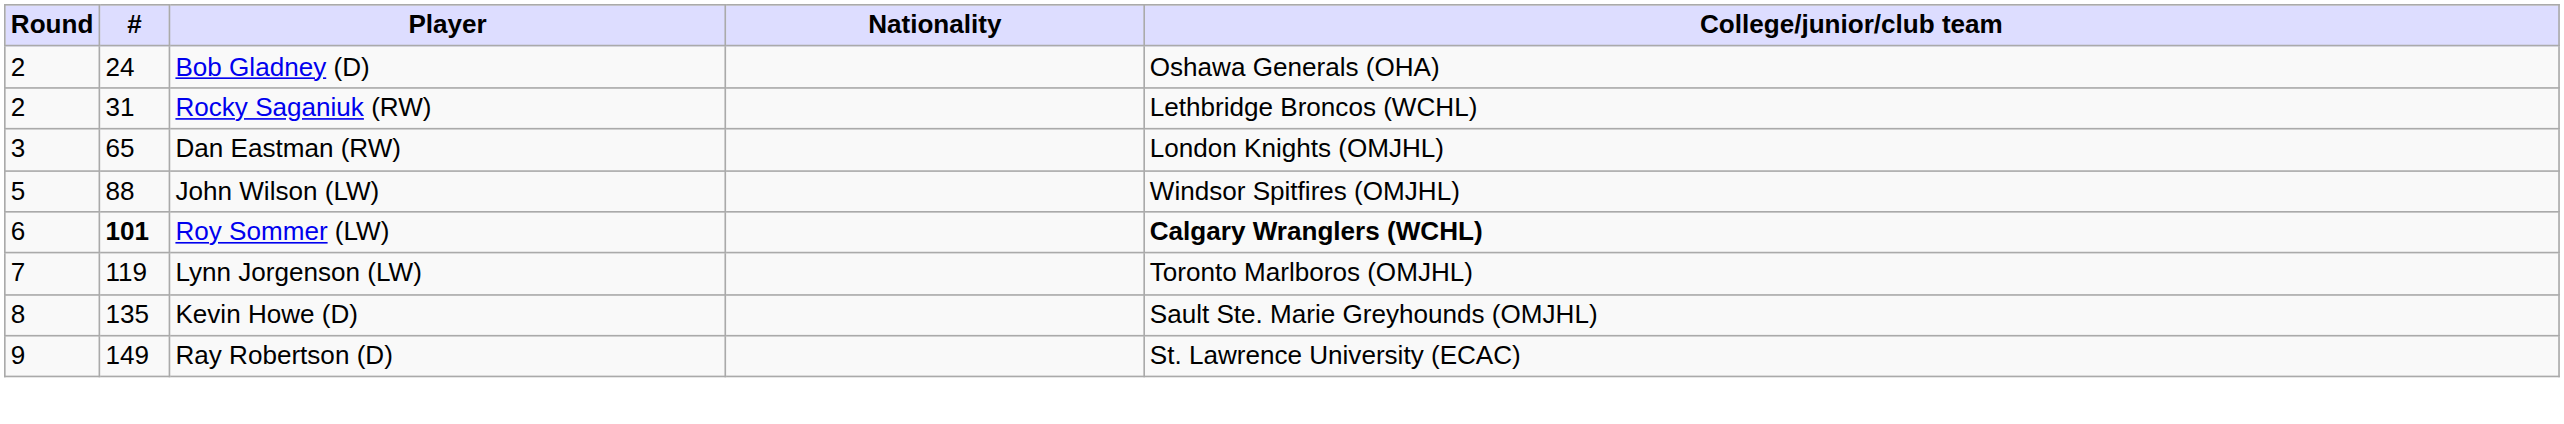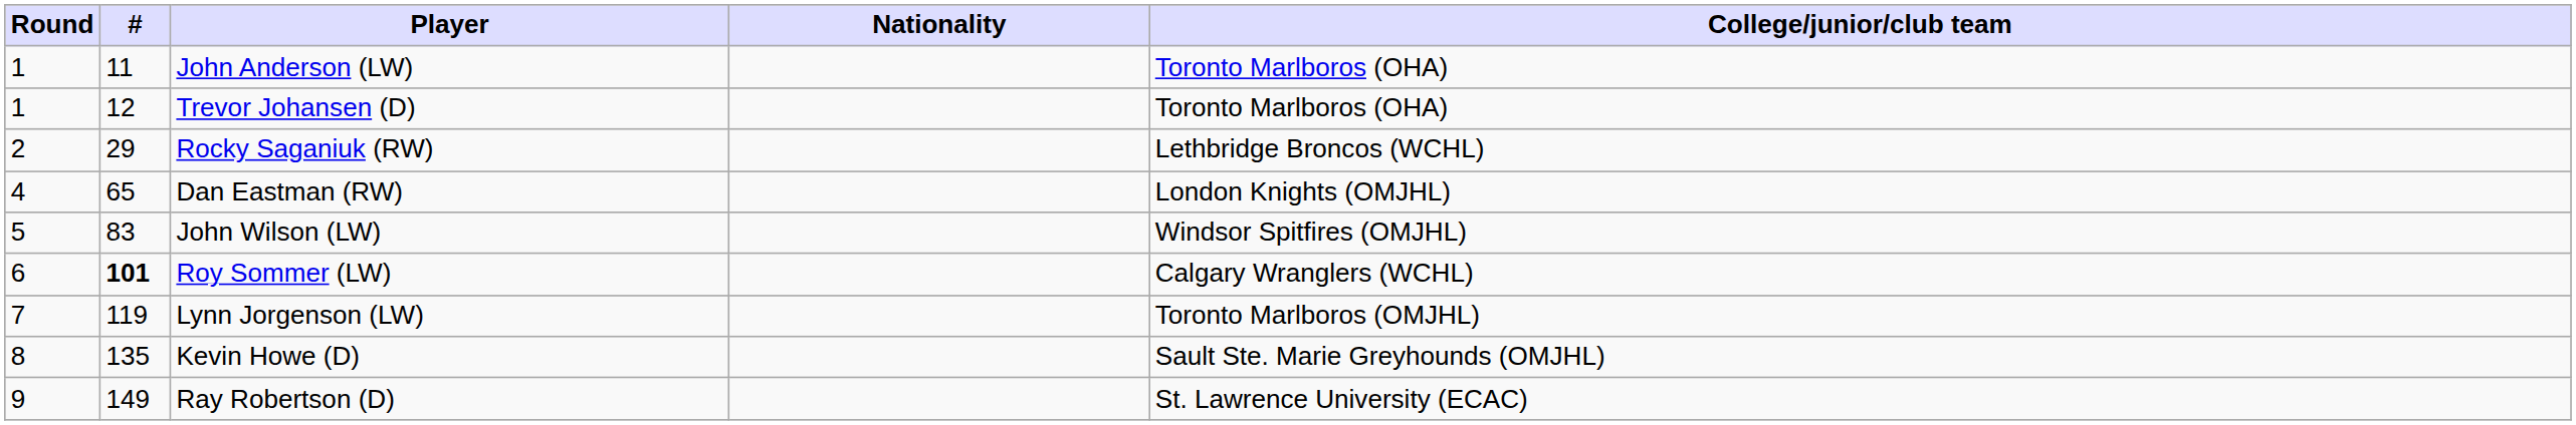 <table class="wikitable">
 <tr>
 <th style="background:#ddf; width:2.75%;">Round</th>
 <th style="background:#ddf; width:2.75%;">#</th>
 <th style="background:#ddf; width:22.0%;">Player</th>
 <th style="background:#ddf; width:16.5%;">Nationality</th>
 <th style="background:#ddf; width:100.0%;">College/junior/club team</th>
 </tr>
 <tr>
-<td>2</td>
-<td>24</td>
-<td><a href='#'>Bob Gladney</a> (D)</td>
+<td>1</td>
+<td>11</td>
+<td><a href='#'>John Anderson</a> (LW)</td>
 <td></td>
-<td>Oshawa Generals (OHA)</td>
+<td><a href='#'>Toronto Marlboros</a> (OHA)</td>
+</tr>
+<tr>
+<td>1</td>
+<td>12</td>
+<td><a href='#'>Trevor Johansen</a> (D)</td>
+<td></td>
+<td>Toronto Marlboros (OHA)</td>
 </tr>
 <tr>
 <td>2</td>
-<td>31</td>
+<td>29</td>
 <td><a href='#'>Rocky Saganiuk</a> (RW)</td>
 <td></td>
 <td>Lethbridge Broncos (WCHL)</td>
 </tr>
 <tr>
-<td>3</td>
+<td>4</td>
 <td>65</td>
 <td>Dan Eastman (RW)</td>
 <td></td>
 <td>London Knights (OMJHL)</td>
 </tr>
 <tr>
 <td>5</td>
-<td>88</td>
+<td>83</td>
 <td>John Wilson (LW)</td>
 <td></td>
 <td>Windsor Spitfires (OMJHL)</td>
 </tr>
 <tr>
 <td>6</td>
 <td><strong>101</strong></td>
 <td><a href='#'>Roy Sommer</a> (LW)</td>
 <td></td>
-<td><strong>Calgary Wranglers (WCHL)</strong></td>
+<td>Calgary Wranglers (WCHL)</td>
 </tr>
 <tr>
 <td>7</td>
 <td>119</td>
 <td>Lynn Jorgenson (LW)</td>
 <td></td>
 <td>Toronto Marlboros (OMJHL)</td>
 </tr>
 <tr>
 <td>8</td>
 <td>135</td>
 <td>Kevin Howe (D)</td>
 <td></td>
 <td>Sault Ste. Marie Greyhounds (OMJHL)</td>
 </tr>
 <tr>
 <td>9</td>
 <td>149</td>
 <td>Ray Robertson (D)</td>
 <td></td>
 <td>St. Lawrence University (ECAC)</td>
 </tr>
 </table>
